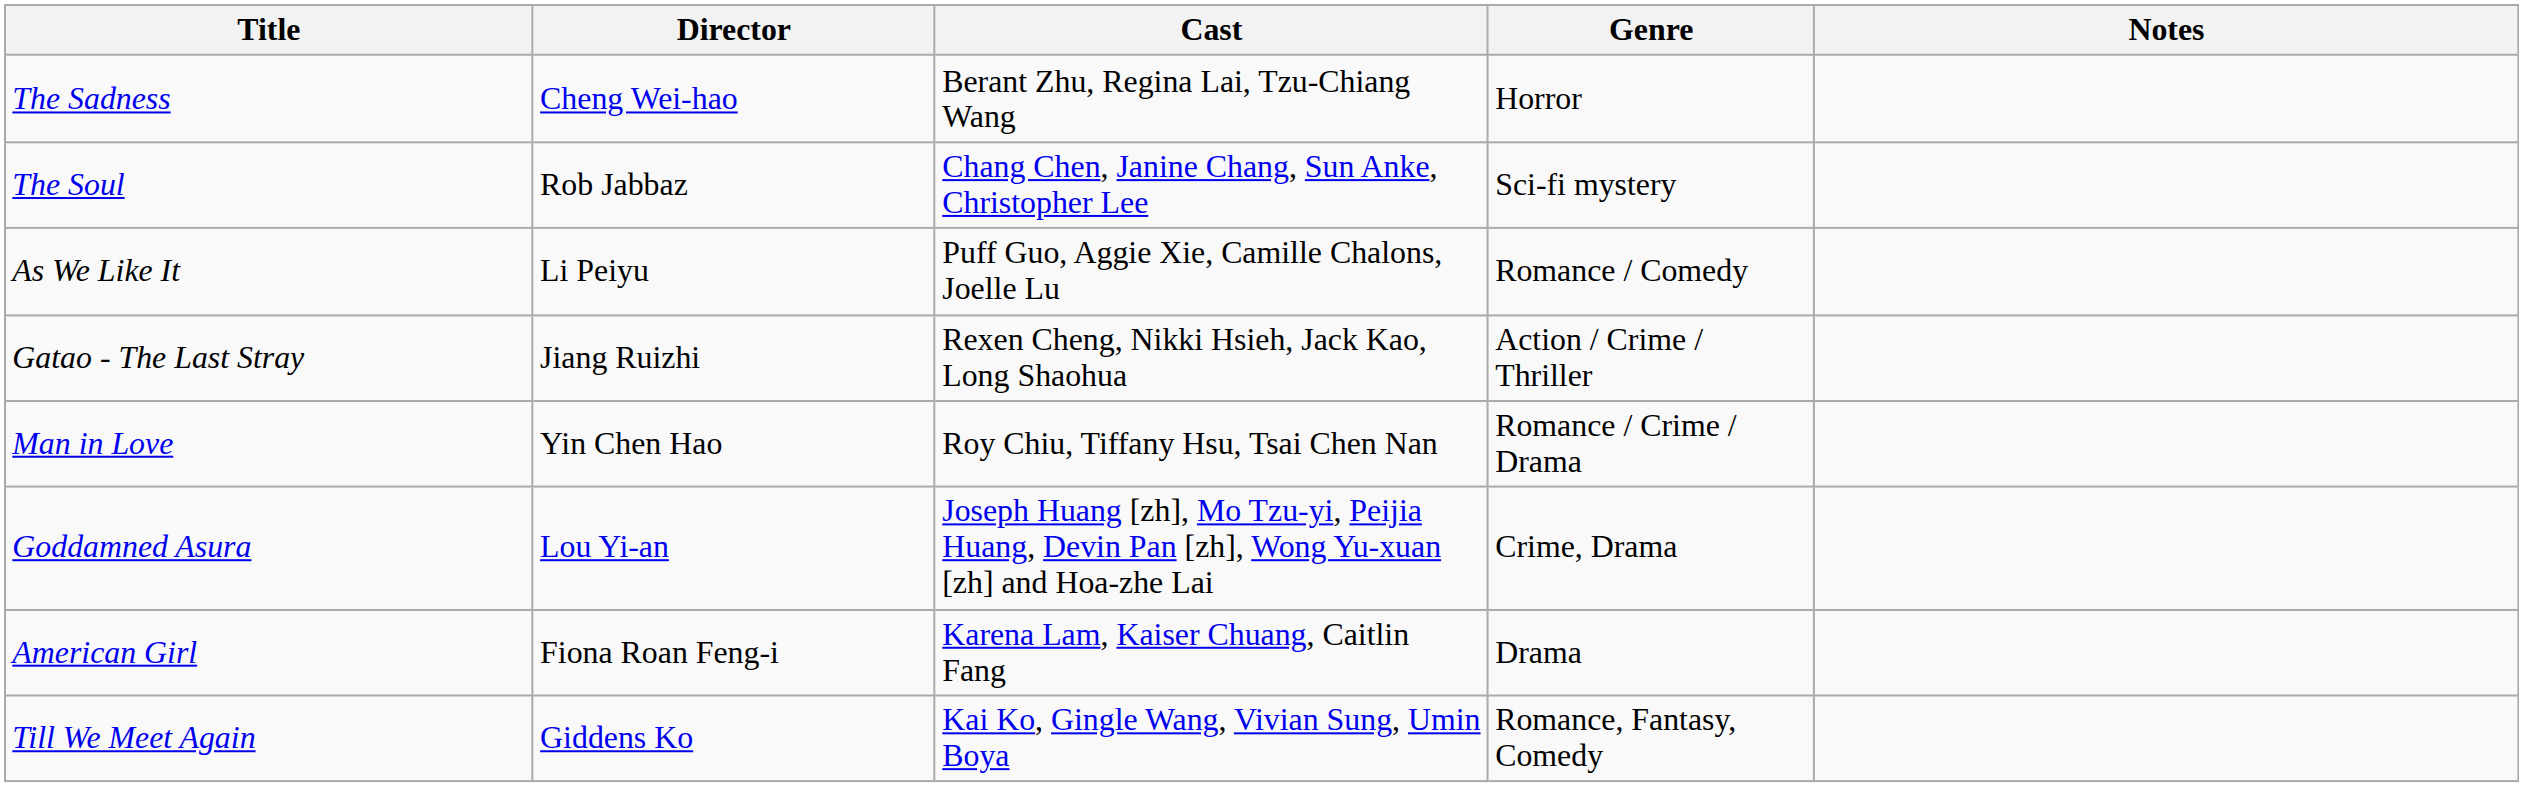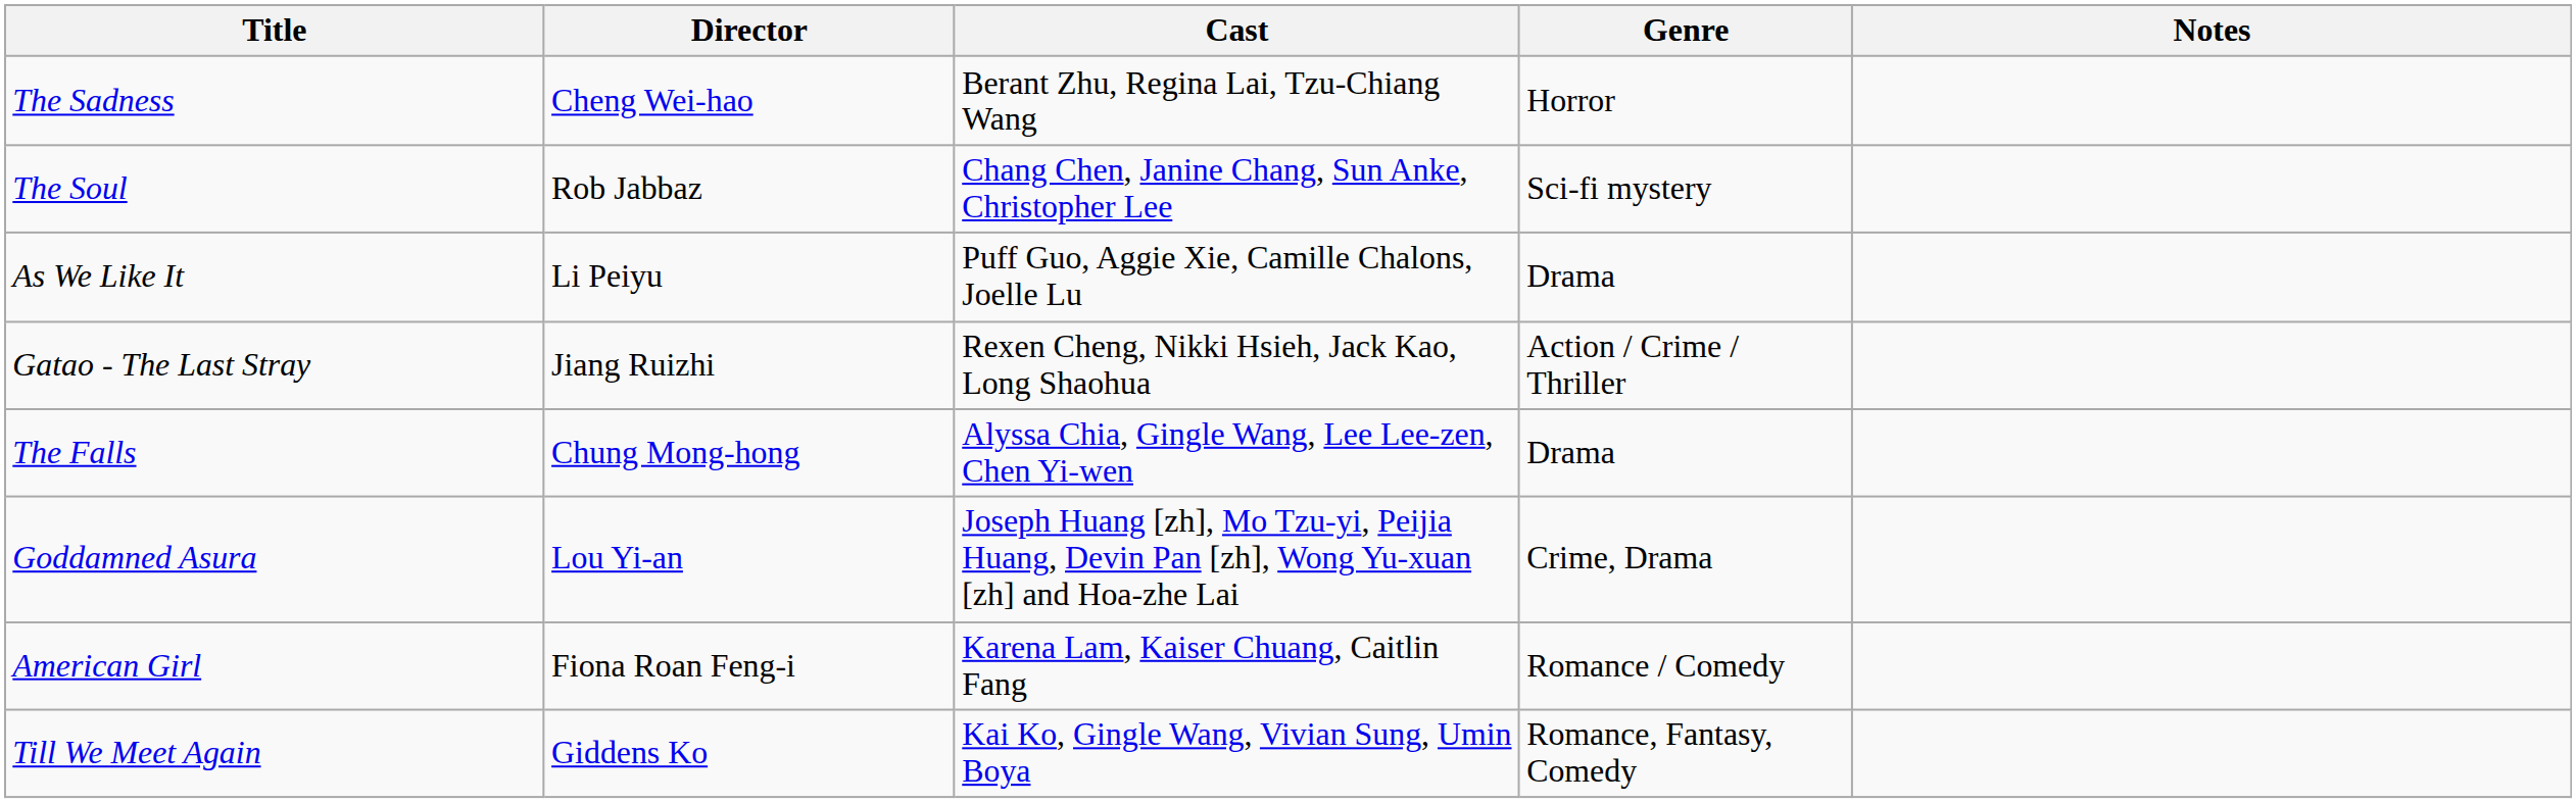 <table class="wikitable sortable" width= "100%">
 <tr>
 <th width=21%>Title</th>
 <th width=16%>Director</th>
 <th class="unsortable" width=22%>Cast</th>
 <th width=13%>Genre</th>
 <th class="unsortable" width=28%>Notes</th>
 </tr>
 <tr>
 <td><em><a href='#'>The Sadness</a></em></td>
 <td><a href='#'>Cheng Wei-hao</a></td>
 <td>Berant Zhu, Regina Lai, Tzu-Chiang Wang</td>
 <td>Horror</td>
 <td></td>
 </tr>
 <tr>
 <td><em><a href='#'>The Soul</a></em></td>
 <td>Rob Jabbaz</td>
 <td><a href='#'>Chang Chen</a>, <a href='#'>Janine Chang</a>, <a href='#'>Sun Anke</a>, <a href='#'>Christopher Lee</a></td>
 <td>Sci-fi mystery</td>
 <td></td>
 </tr>
 <tr>
 <td><em>As We Like It</em></td>
 <td>Li Peiyu</td>
 <td>Puff Guo, Aggie Xie, Camille Chalons, Joelle Lu</td>
-<td>Romance / Comedy</td>
+<td>Drama</td>
 <td></td>
 </tr>
 <tr>
 <td><em>Gatao - The Last Stray</em></td>
 <td>Jiang Ruizhi</td>
 <td>Rexen Cheng, Nikki Hsieh, Jack Kao, Long Shaohua</td>
 <td>Action / Crime / Thriller</td>
 <td></td>
 </tr>
 <tr>
-<td><em><a href='#'>Man in Love</a></em></td>
-<td>Yin Chen Hao</td>
-<td>Roy Chiu, Tiffany Hsu, Tsai Chen Nan</td>
-<td>Romance / Crime / Drama</td>
+<td><em><a href='#'>The Falls</a></em></td>
+<td><a href='#'>Chung Mong-hong</a></td>
+<td><a href='#'>Alyssa Chia</a>, <a href='#'>Gingle Wang</a>, <a href='#'>Lee Lee-zen</a>, <a href='#'>Chen Yi-wen</a></td>
+<td>Drama</td>
 <td></td>
 </tr>
 <tr>
 <td><em><a href='#'>Goddamned Asura</a></em></td>
 <td><a href='#'>Lou Yi-an</a></td>
 <td><a href='#'>Joseph Huang</a> [zh], <a href='#'>Mo Tzu-yi</a>, <a href='#'>Peijia Huang</a>, <a href='#'>Devin Pan</a> [zh], <a href='#'>Wong Yu-xuan</a> [zh] and Hoa-zhe Lai</td>
 <td>Crime, Drama</td>
 <td></td>
 </tr>
 <tr>
 <td><a href='#'><em>American Girl</em></a></td>
 <td>Fiona Roan Feng-i</td>
 <td><a href='#'>Karena Lam</a>, <a href='#'>Kaiser Chuang</a>, Caitlin Fang</td>
-<td>Drama</td>
+<td>Romance / Comedy</td>
 <td></td>
 </tr>
 <tr>
 <td><a href='#'><em>Till We Meet Again</em></a></td>
 <td><a href='#'>Giddens Ko</a></td>
 <td><a href='#'>Kai Ko</a>, <a href='#'>Gingle Wang</a>, <a href='#'>Vivian Sung</a>, <a href='#'>Umin Boya</a></td>
 <td>Romance, Fantasy, Comedy</td>
 <td></td>
 </tr>
 </table>
